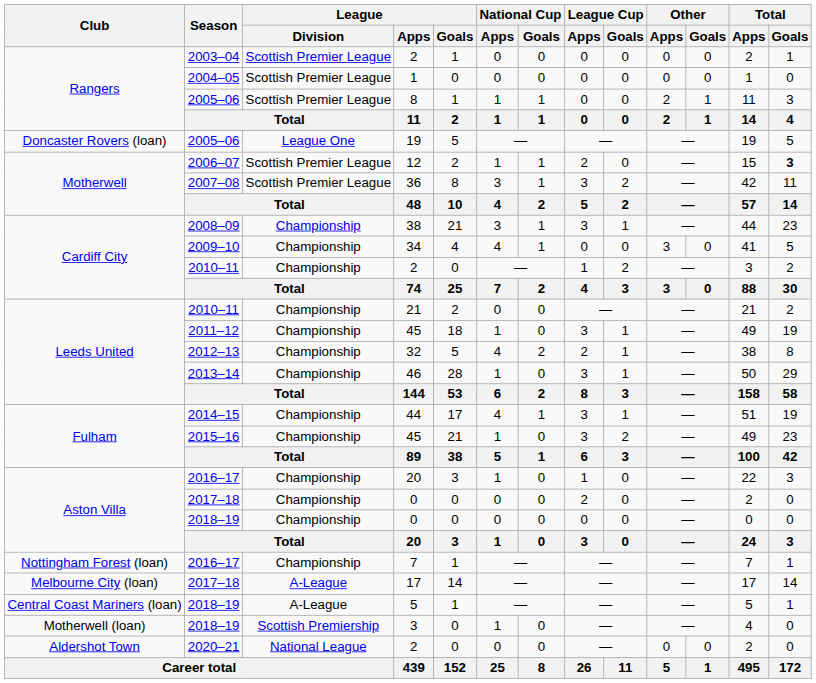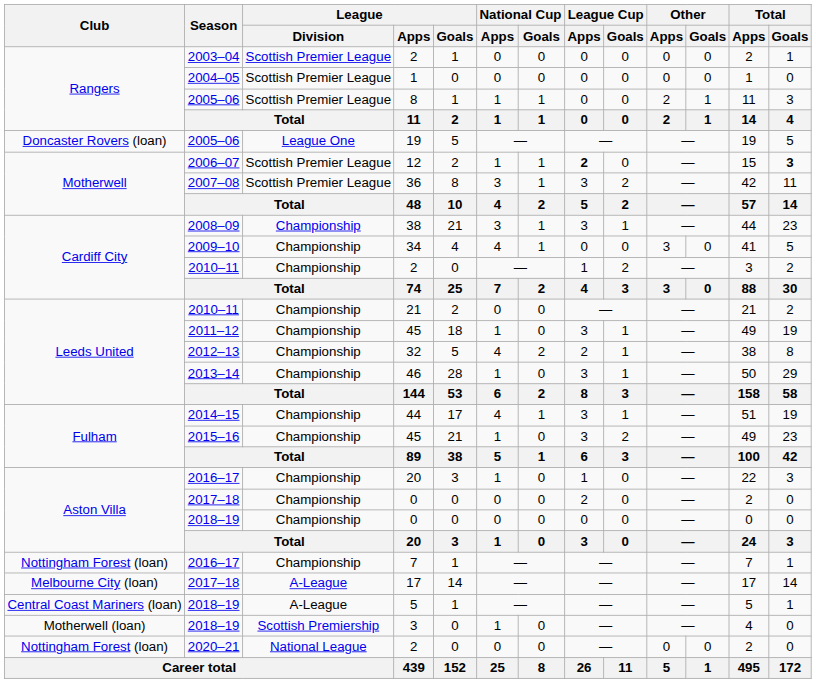 <table class=wikitable style="text-align:center">
 <tr>
 <th rowspan=2>Club</th>
 <th rowspan=2>Season</th>
 <th colspan=3>League</th>
 <th colspan=2>National Cup</th>
 <th colspan=2>League Cup</th>
 <th colspan=2>Other</th>
 <th colspan=2>Total</th>
 </tr>
 <tr>
 <th>Division</th>
 <th>Apps</th>
 <th>Goals</th>
 <th>Apps</th>
 <th>Goals</th>
 <th>Apps</th>
 <th>Goals</th>
 <th>Apps</th>
 <th>Goals</th>
 <th>Apps</th>
 <th>Goals</th>
 </tr>
 <tr>
 <td rowspan=4><a href='#'>Rangers</a></td>
 <td><a href='#'>2003–04</a></td>
 <td><a href='#'>Scottish Premier League</a></td>
 <td>2</td>
 <td>1</td>
 <td>0</td>
 <td>0</td>
 <td>0</td>
 <td>0</td>
 <td>0</td>
 <td>0</td>
 <td>2</td>
 <td>1</td>
 </tr>
 <tr>
 <td><a href='#'>2004–05</a></td>
 <td>Scottish Premier League</td>
 <td>1</td>
 <td>0</td>
 <td>0</td>
 <td>0</td>
 <td>0</td>
 <td>0</td>
 <td>0</td>
 <td>0</td>
 <td>1</td>
 <td>0</td>
 </tr>
 <tr>
 <td><a href='#'>2005–06</a></td>
 <td>Scottish Premier League</td>
 <td>8</td>
 <td>1</td>
 <td>1</td>
 <td>1</td>
 <td>0</td>
 <td>0</td>
 <td>2</td>
 <td>1</td>
 <td>11</td>
 <td>3</td>
 </tr>
 <tr>
 <th colspan=2>Total</th>
 <th>11</th>
 <th>2</th>
 <th>1</th>
 <th>1</th>
 <th>0</th>
 <th>0</th>
 <th>2</th>
 <th>1</th>
 <th>14</th>
 <th>4</th>
 </tr>
 <tr>
 <td><a href='#'>Doncaster Rovers</a> (loan)</td>
 <td><a href='#'>2005–06</a></td>
 <td><a href='#'>League One</a></td>
 <td>19</td>
 <td>5</td>
 <td colspan=2>—</td>
 <td colspan=2>—</td>
 <td colspan=2>—</td>
 <td>19</td>
 <td>5</td>
 </tr>
 <tr>
 <td rowspan=3><a href='#'>Motherwell</a></td>
 <td><a href='#'>2006–07</a></td>
 <td>Scottish Premier League</td>
 <td>12</td>
 <td>2</td>
 <td>1</td>
 <td>1</td>
-<td>2</td>
+<td><strong>2</strong></td>
 <td>0</td>
 <td colspan=2>—</td>
 <td>15</td>
 <td><strong>3</strong></td>
 </tr>
 <tr>
 <td><a href='#'>2007–08</a></td>
 <td>Scottish Premier League</td>
 <td>36</td>
 <td>8</td>
 <td>3</td>
 <td>1</td>
 <td>3</td>
 <td>2</td>
 <td colspan=2>—</td>
 <td>42</td>
 <td>11</td>
 </tr>
 <tr>
 <th colspan=2>Total</th>
 <th>48</th>
 <th>10</th>
 <th>4</th>
 <th>2</th>
 <th>5</th>
 <th>2</th>
 <th colspan=2>—</th>
 <th>57</th>
 <th>14</th>
 </tr>
 <tr>
 <td rowspan=4><a href='#'>Cardiff City</a></td>
 <td><a href='#'>2008–09</a></td>
 <td><a href='#'>Championship</a></td>
 <td>38</td>
 <td>21</td>
 <td>3</td>
 <td>1</td>
 <td>3</td>
 <td>1</td>
 <td colspan=2>—</td>
 <td>44</td>
 <td>23</td>
 </tr>
 <tr>
 <td><a href='#'>2009–10</a></td>
 <td>Championship</td>
 <td>34</td>
 <td>4</td>
 <td>4</td>
 <td>1</td>
 <td>0</td>
 <td>0</td>
 <td>3</td>
 <td>0</td>
 <td>41</td>
 <td>5</td>
 </tr>
 <tr>
 <td><a href='#'>2010–11</a></td>
 <td>Championship</td>
 <td>2</td>
 <td>0</td>
 <td colspan=2>—</td>
 <td>1</td>
 <td>2</td>
 <td colspan=2>—</td>
 <td>3</td>
 <td>2</td>
 </tr>
 <tr>
 <th colspan=2>Total</th>
 <th>74</th>
 <th>25</th>
 <th>7</th>
 <th>2</th>
 <th>4</th>
 <th>3</th>
 <th>3</th>
 <th>0</th>
 <th>88</th>
 <th>30</th>
 </tr>
 <tr>
 <td rowspan=5><a href='#'>Leeds United</a></td>
 <td><a href='#'>2010–11</a></td>
 <td>Championship</td>
 <td>21</td>
 <td>2</td>
 <td>0</td>
 <td>0</td>
 <td colspan=2>—</td>
 <td colspan=2>—</td>
 <td>21</td>
 <td>2</td>
 </tr>
 <tr>
 <td><a href='#'>2011–12</a></td>
 <td>Championship</td>
 <td>45</td>
 <td>18</td>
 <td>1</td>
 <td>0</td>
 <td>3</td>
 <td>1</td>
 <td colspan=2>—</td>
 <td>49</td>
 <td>19</td>
 </tr>
 <tr>
 <td><a href='#'>2012–13</a></td>
 <td>Championship</td>
 <td>32</td>
 <td>5</td>
 <td>4</td>
 <td>2</td>
 <td>2</td>
 <td>1</td>
 <td colspan=2>—</td>
 <td>38</td>
 <td>8</td>
 </tr>
 <tr>
 <td><a href='#'>2013–14</a></td>
 <td>Championship</td>
 <td>46</td>
 <td>28</td>
 <td>1</td>
 <td>0</td>
 <td>3</td>
 <td>1</td>
 <td colspan=2>—</td>
 <td>50</td>
 <td>29</td>
 </tr>
 <tr>
 <th colspan=2>Total</th>
 <th>144</th>
 <th>53</th>
 <th>6</th>
 <th>2</th>
 <th>8</th>
 <th>3</th>
 <th colspan=2>—</th>
 <th>158</th>
 <th>58</th>
 </tr>
 <tr>
 <td rowspan=3><a href='#'>Fulham</a></td>
 <td><a href='#'>2014–15</a></td>
 <td>Championship</td>
 <td>44</td>
 <td>17</td>
 <td>4</td>
 <td>1</td>
 <td>3</td>
 <td>1</td>
 <td colspan=2>—</td>
 <td>51</td>
 <td>19</td>
 </tr>
 <tr>
 <td><a href='#'>2015–16</a></td>
 <td>Championship</td>
 <td>45</td>
 <td>21</td>
 <td>1</td>
 <td>0</td>
 <td>3</td>
 <td>2</td>
 <td colspan=2>—</td>
 <td>49</td>
 <td>23</td>
 </tr>
 <tr>
 <th colspan=2>Total</th>
 <th>89</th>
 <th>38</th>
 <th>5</th>
 <th>1</th>
 <th>6</th>
 <th>3</th>
 <th colspan=2>—</th>
 <th>100</th>
 <th>42</th>
 </tr>
 <tr>
 <td rowspan=4><a href='#'>Aston Villa</a></td>
 <td><a href='#'>2016–17</a></td>
 <td>Championship</td>
 <td>20</td>
 <td>3</td>
 <td>1</td>
 <td>0</td>
 <td>1</td>
 <td>0</td>
 <td colspan=2>—</td>
 <td>22</td>
 <td>3</td>
 </tr>
 <tr>
 <td><a href='#'>2017–18</a></td>
 <td>Championship</td>
 <td>0</td>
 <td>0</td>
 <td>0</td>
 <td>0</td>
 <td>2</td>
 <td>0</td>
 <td colspan=2>—</td>
 <td>2</td>
 <td>0</td>
 </tr>
 <tr>
 <td><a href='#'>2018–19</a></td>
 <td>Championship</td>
 <td>0</td>
 <td>0</td>
 <td>0</td>
 <td>0</td>
 <td>0</td>
 <td>0</td>
 <td colspan=2>—</td>
 <td>0</td>
 <td>0</td>
 </tr>
 <tr>
 <th colspan=2>Total</th>
 <th>20</th>
 <th>3</th>
 <th>1</th>
 <th>0</th>
 <th>3</th>
 <th>0</th>
 <th colspan=2>—</th>
 <th>24</th>
 <th>3</th>
 </tr>
 <tr>
 <td><a href='#'>Nottingham Forest</a> (loan)</td>
 <td><a href='#'>2016–17</a></td>
 <td>Championship</td>
 <td>7</td>
 <td>1</td>
 <td colspan=2>—</td>
 <td colspan=2>—</td>
 <td colspan=2>—</td>
 <td>7</td>
 <td>1</td>
 </tr>
 <tr>
 <td><a href='#'>Melbourne City</a> (loan)</td>
 <td><a href='#'>2017–18</a></td>
 <td><a href='#'>A-League</a></td>
 <td>17</td>
 <td>14</td>
 <td colspan=2>—</td>
 <td colspan=2>—</td>
 <td colspan=2>—</td>
 <td>17</td>
 <td>14</td>
 </tr>
 <tr>
 <td><a href='#'>Central Coast Mariners</a> (loan)</td>
 <td><a href='#'>2018–19</a></td>
 <td>A-League</td>
 <td>5</td>
 <td>1</td>
 <td colspan=2>—</td>
 <td colspan=2>—</td>
 <td colspan=2>—</td>
 <td>5</td>
 <td>1</td>
 </tr>
 <tr>
 <td>Motherwell (loan)</td>
 <td><a href='#'>2018–19</a></td>
 <td><a href='#'>Scottish Premiership</a></td>
 <td>3</td>
 <td>0</td>
 <td>1</td>
 <td>0</td>
 <td colspan=2>—</td>
 <td colspan=2>—</td>
 <td>4</td>
 <td>0</td>
 </tr>
 <tr>
-<td><a href='#'>Aldershot Town</a></td>
+<td><a href='#'>Nottingham Forest</a> (loan)</td>
 <td><a href='#'>2020–21</a></td>
 <td><a href='#'>National League</a></td>
 <td>2</td>
 <td>0</td>
 <td>0</td>
 <td>0</td>
 <td colspan=2>—</td>
 <td>0</td>
 <td>0</td>
 <td>2</td>
 <td>0</td>
 </tr>
 <tr>
 <th colspan=3>Career total</th>
 <th>439</th>
 <th>152</th>
 <th>25</th>
 <th>8</th>
 <th>26</th>
 <th>11</th>
 <th>5</th>
 <th>1</th>
 <th>495</th>
 <th>172</th>
 </tr>
 </table>
